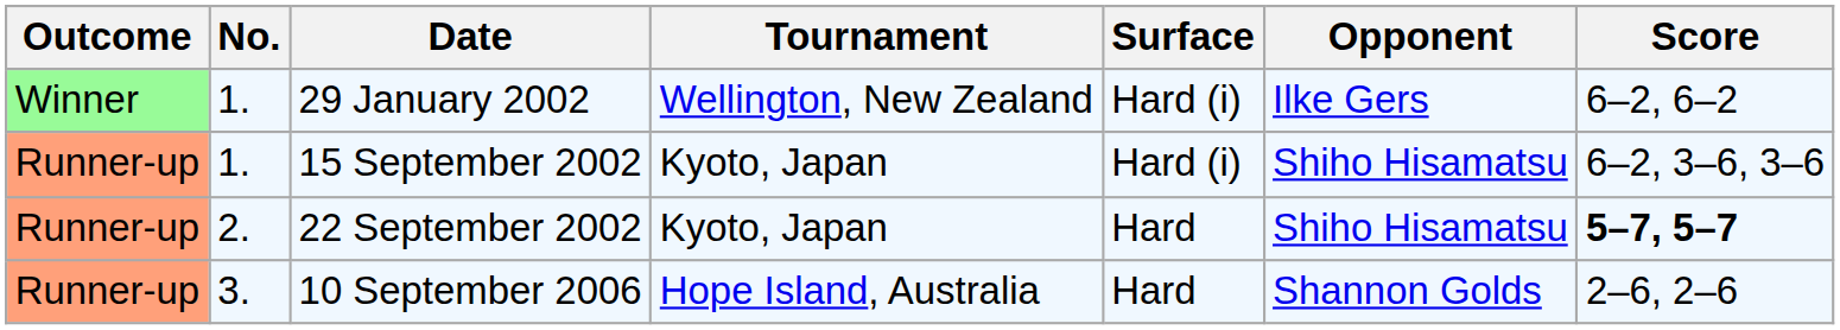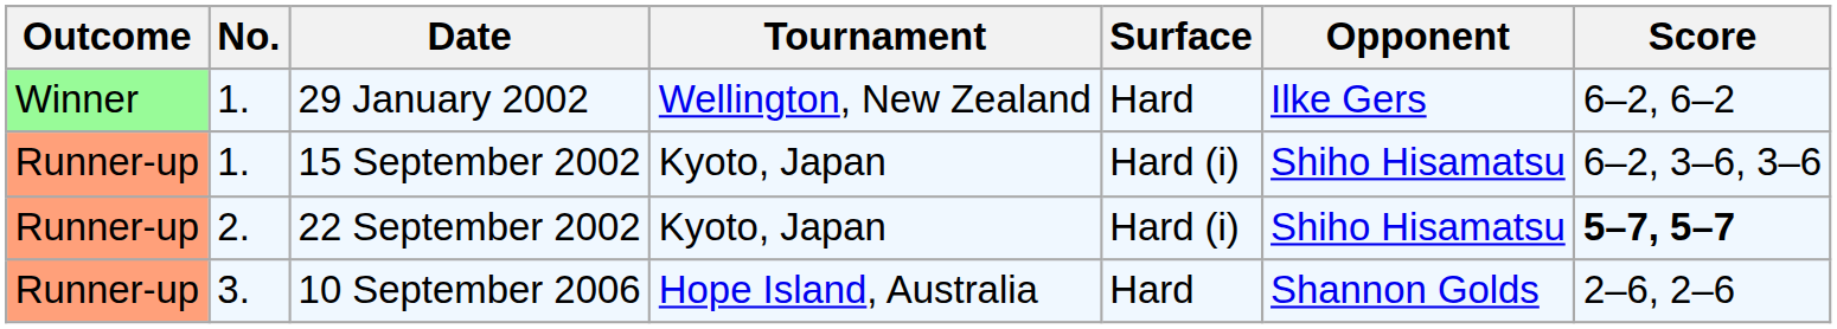 <table class="sortable wikitable" style=font-size:97%>
 <tr>
 <th>Outcome</th>
 <th>No.</th>
 <th>Date</th>
 <th>Tournament</th>
 <th>Surface</th>
 <th>Opponent</th>
 <th>Score</th>
 </tr>
 <tr style="background:#f0f8ff;">
 <td bgcolor="98FB98">Winner</td>
 <td>1.</td>
 <td>29 January 2002</td>
 <td><a href='#'>Wellington</a>, New Zealand</td>
-<td>Hard (i)</td>
+<td>Hard</td>
 <td> <a href='#'>Ilke Gers</a></td>
 <td>6–2, 6–2</td>
 </tr>
 <tr style="background:#f0f8ff;">
 <td style="background:#ffa07a;">Runner-up</td>
 <td>1.</td>
 <td>15 September 2002</td>
 <td>Kyoto, Japan</td>
 <td>Hard (i)</td>
 <td> <a href='#'>Shiho Hisamatsu</a></td>
 <td>6–2, 3–6, 3–6</td>
 </tr>
 <tr style="background:#f0f8ff;">
 <td style="background:#ffa07a;">Runner-up</td>
 <td>2.</td>
 <td>22 September 2002</td>
 <td>Kyoto, Japan</td>
-<td>Hard</td>
+<td>Hard (i)</td>
 <td> <a href='#'>Shiho Hisamatsu</a></td>
 <td><strong>5–7, 5–7</strong></td>
 </tr>
 <tr style="background:#f0f8ff;">
 <td style="background:#ffa07a;">Runner-up</td>
 <td>3.</td>
 <td>10 September 2006</td>
 <td><a href='#'>Hope Island</a>, Australia</td>
 <td>Hard</td>
 <td> <a href='#'>Shannon Golds</a></td>
 <td>2–6, 2–6</td>
 </tr>
 </table>
